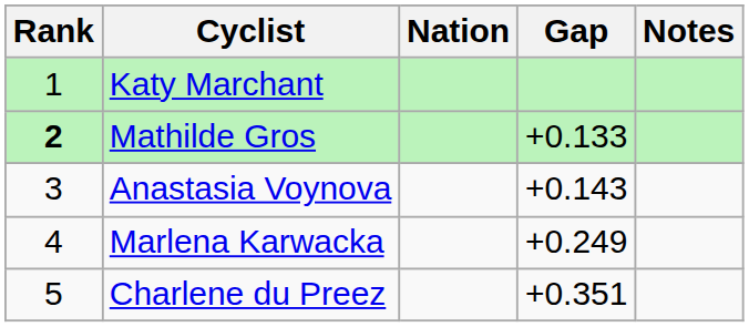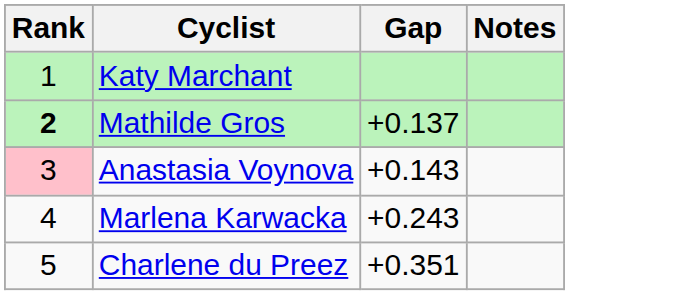 <table class="wikitable" style="text-align:center">
 <tr>
 <th>Rank</th>
 <th>Cyclist</th>
-<th>Nation</th>
 <th>Gap</th>
 <th>Notes</th>
 </tr>
 <tr bgcolor=#bbf3bb>
 <td>1</td>
 <td align=left><a href='#'>Katy Marchant</a></td>
-<td align=left></td>
 <td></td>
 <td></td>
 </tr>
 <tr bgcolor=#bbf3bb>
 <td><strong>2</strong></td>
 <td align=left><a href='#'>Mathilde Gros</a></td>
-<td align=left></td>
-<td>+0.133</td>
+<td>+0.137</td>
 <td></td>
 </tr>
 <tr>
-<td>3</td>
+<td style="background: pink;">3</td>
 <td align=left><a href='#'>Anastasia Voynova</a></td>
-<td align=left></td>
 <td>+0.143</td>
 <td></td>
 </tr>
 <tr>
 <td>4</td>
 <td align=left><a href='#'>Marlena Karwacka</a></td>
-<td align=left></td>
-<td>+0.249</td>
+<td>+0.243</td>
 <td></td>
 </tr>
 <tr>
 <td>5</td>
 <td align=left><a href='#'>Charlene du Preez</a></td>
-<td align=left></td>
 <td>+0.351</td>
 <td></td>
 </tr>
 </table>
